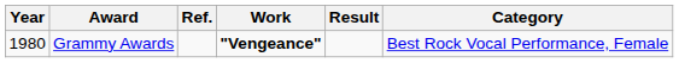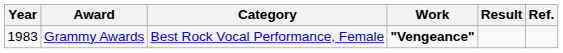 <table class="wikitable">
 <tr>
 <th>Year</th>
 <th>Award</th>
-<th>Ref.</th>
+<th>Category</th>
 <th>Work</th>
 <th>Result</th>
-<th>Category</th>
+<th>Ref.</th>
 </tr>
 <tr>
-<td>1980</td>
+<td>1983</td>
 <td><a href='#'>Grammy Awards</a></td>
-<td align="center"></td>
+<td><a href='#'>Best Rock Vocal Performance, Female</a></td>
 <td><strong>"Vengeance"</strong></td>
 <td></td>
-<td><a href='#'>Best Rock Vocal Performance, Female</a></td>
+<td align="center"></td>
 </tr>
 </table>
